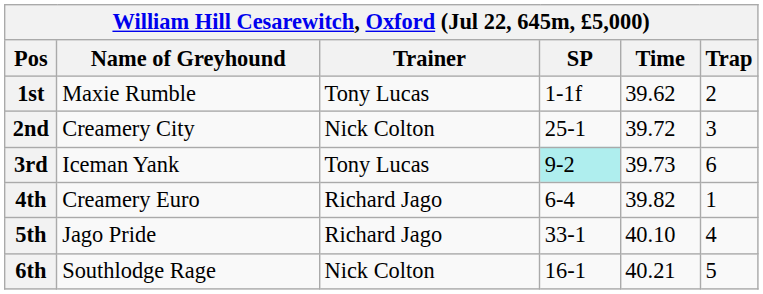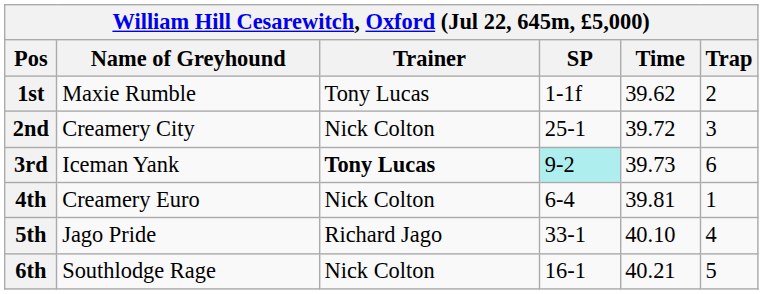 <table class="wikitable">
 <tr>
 <th colspan="6"><a href='#'>William Hill Cesarewitch</a>, <a href='#'>Oxford</a> (Jul 22, 645m, £5,000)</th>
 </tr>
 <tr>
 <th width=30>Pos</th>
 <th width=180>Name of Greyhound</th>
 <th width=150>Trainer</th>
 <th width=50>SP</th>
 <th width=50>Time</th>
 <th width=30>Trap</th>
 </tr>
 <tr>
 <th>1st</th>
 <td>Maxie Rumble</td>
 <td>Tony Lucas</td>
 <td>1-1f</td>
 <td>39.62</td>
 <td>2</td>
 </tr>
 <tr>
 <th>2nd</th>
 <td>Creamery City</td>
 <td>Nick Colton</td>
 <td>25-1</td>
 <td>39.72</td>
 <td>3</td>
 </tr>
 <tr>
 <th>3rd</th>
 <td>Iceman Yank</td>
-<td>Tony Lucas</td>
+<td><strong>Tony Lucas</strong></td>
 <td style="background: paleturquoise;">9-2</td>
 <td>39.73</td>
 <td>6</td>
 </tr>
 <tr>
 <th>4th</th>
 <td>Creamery Euro</td>
-<td>Richard Jago</td>
+<td>Nick Colton</td>
 <td>6-4</td>
-<td>39.82</td>
+<td>39.81</td>
 <td>1</td>
 </tr>
 <tr>
 <th>5th</th>
 <td>Jago Pride</td>
 <td>Richard Jago</td>
 <td>33-1</td>
 <td>40.10</td>
 <td>4</td>
 </tr>
 <tr>
 <th>6th</th>
 <td>Southlodge Rage</td>
 <td>Nick Colton</td>
 <td>16-1</td>
 <td>40.21</td>
 <td>5</td>
 </tr>
 </table>
